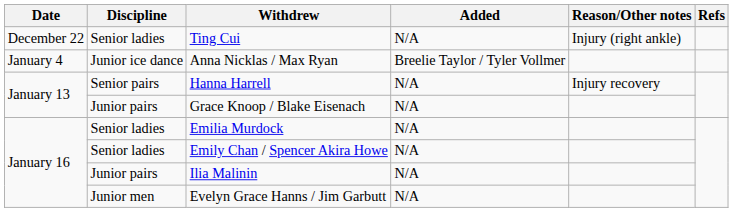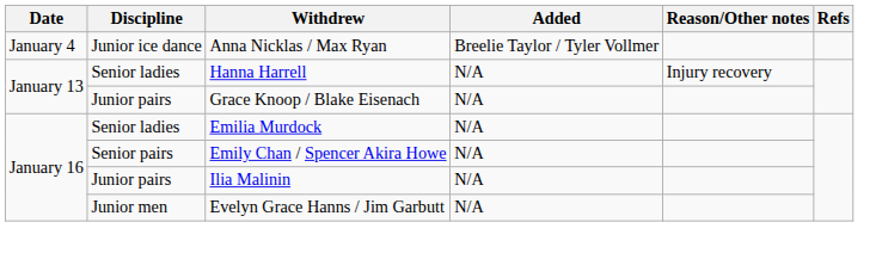 <table class="wikitable sortable">
 <tr>
 <th>Date</th>
 <th>Discipline</th>
 <th>Withdrew</th>
 <th>Added</th>
 <th>Reason/Other notes</th>
 <th>Refs</th>
-</tr>
-<tr>
-<td>December 22</td>
-<td>Senior ladies</td>
-<td><a href='#'>Ting Cui</a></td>
-<td>N/A</td>
-<td>Injury (right ankle)</td>
-<td></td>
 </tr>
 <tr>
 <td>January 4</td>
 <td>Junior ice dance</td>
 <td>Anna Nicklas / Max Ryan</td>
 <td>Breelie Taylor / Tyler Vollmer</td>
 <td></td>
 <td></td>
 </tr>
 <tr>
 <td rowspan=2>January 13</td>
-<td>Senior pairs</td>
+<td>Senior ladies</td>
 <td><a href='#'>Hanna Harrell</a></td>
 <td>N/A</td>
 <td>Injury recovery</td>
 <td rowspan=2></td>
 </tr>
 <tr>
 <td>Junior pairs</td>
 <td>Grace Knoop / Blake Eisenach</td>
 <td>N/A</td>
 <td></td>
 </tr>
 <tr>
 <td rowspan=4>January 16</td>
 <td>Senior ladies</td>
 <td><a href='#'>Emilia Murdock</a></td>
 <td>N/A</td>
 <td></td>
 <td rowspan=4></td>
 </tr>
 <tr>
-<td>Senior ladies</td>
+<td>Senior pairs</td>
 <td><a href='#'>Emily Chan</a> / <a href='#'>Spencer Akira Howe</a></td>
 <td>N/A</td>
 <td></td>
 </tr>
 <tr>
 <td>Junior pairs</td>
 <td><a href='#'>Ilia Malinin</a></td>
 <td>N/A</td>
 <td></td>
 </tr>
 <tr>
 <td>Junior men</td>
 <td>Evelyn Grace Hanns / Jim Garbutt</td>
 <td>N/A</td>
 <td></td>
 </tr>
 </table>
